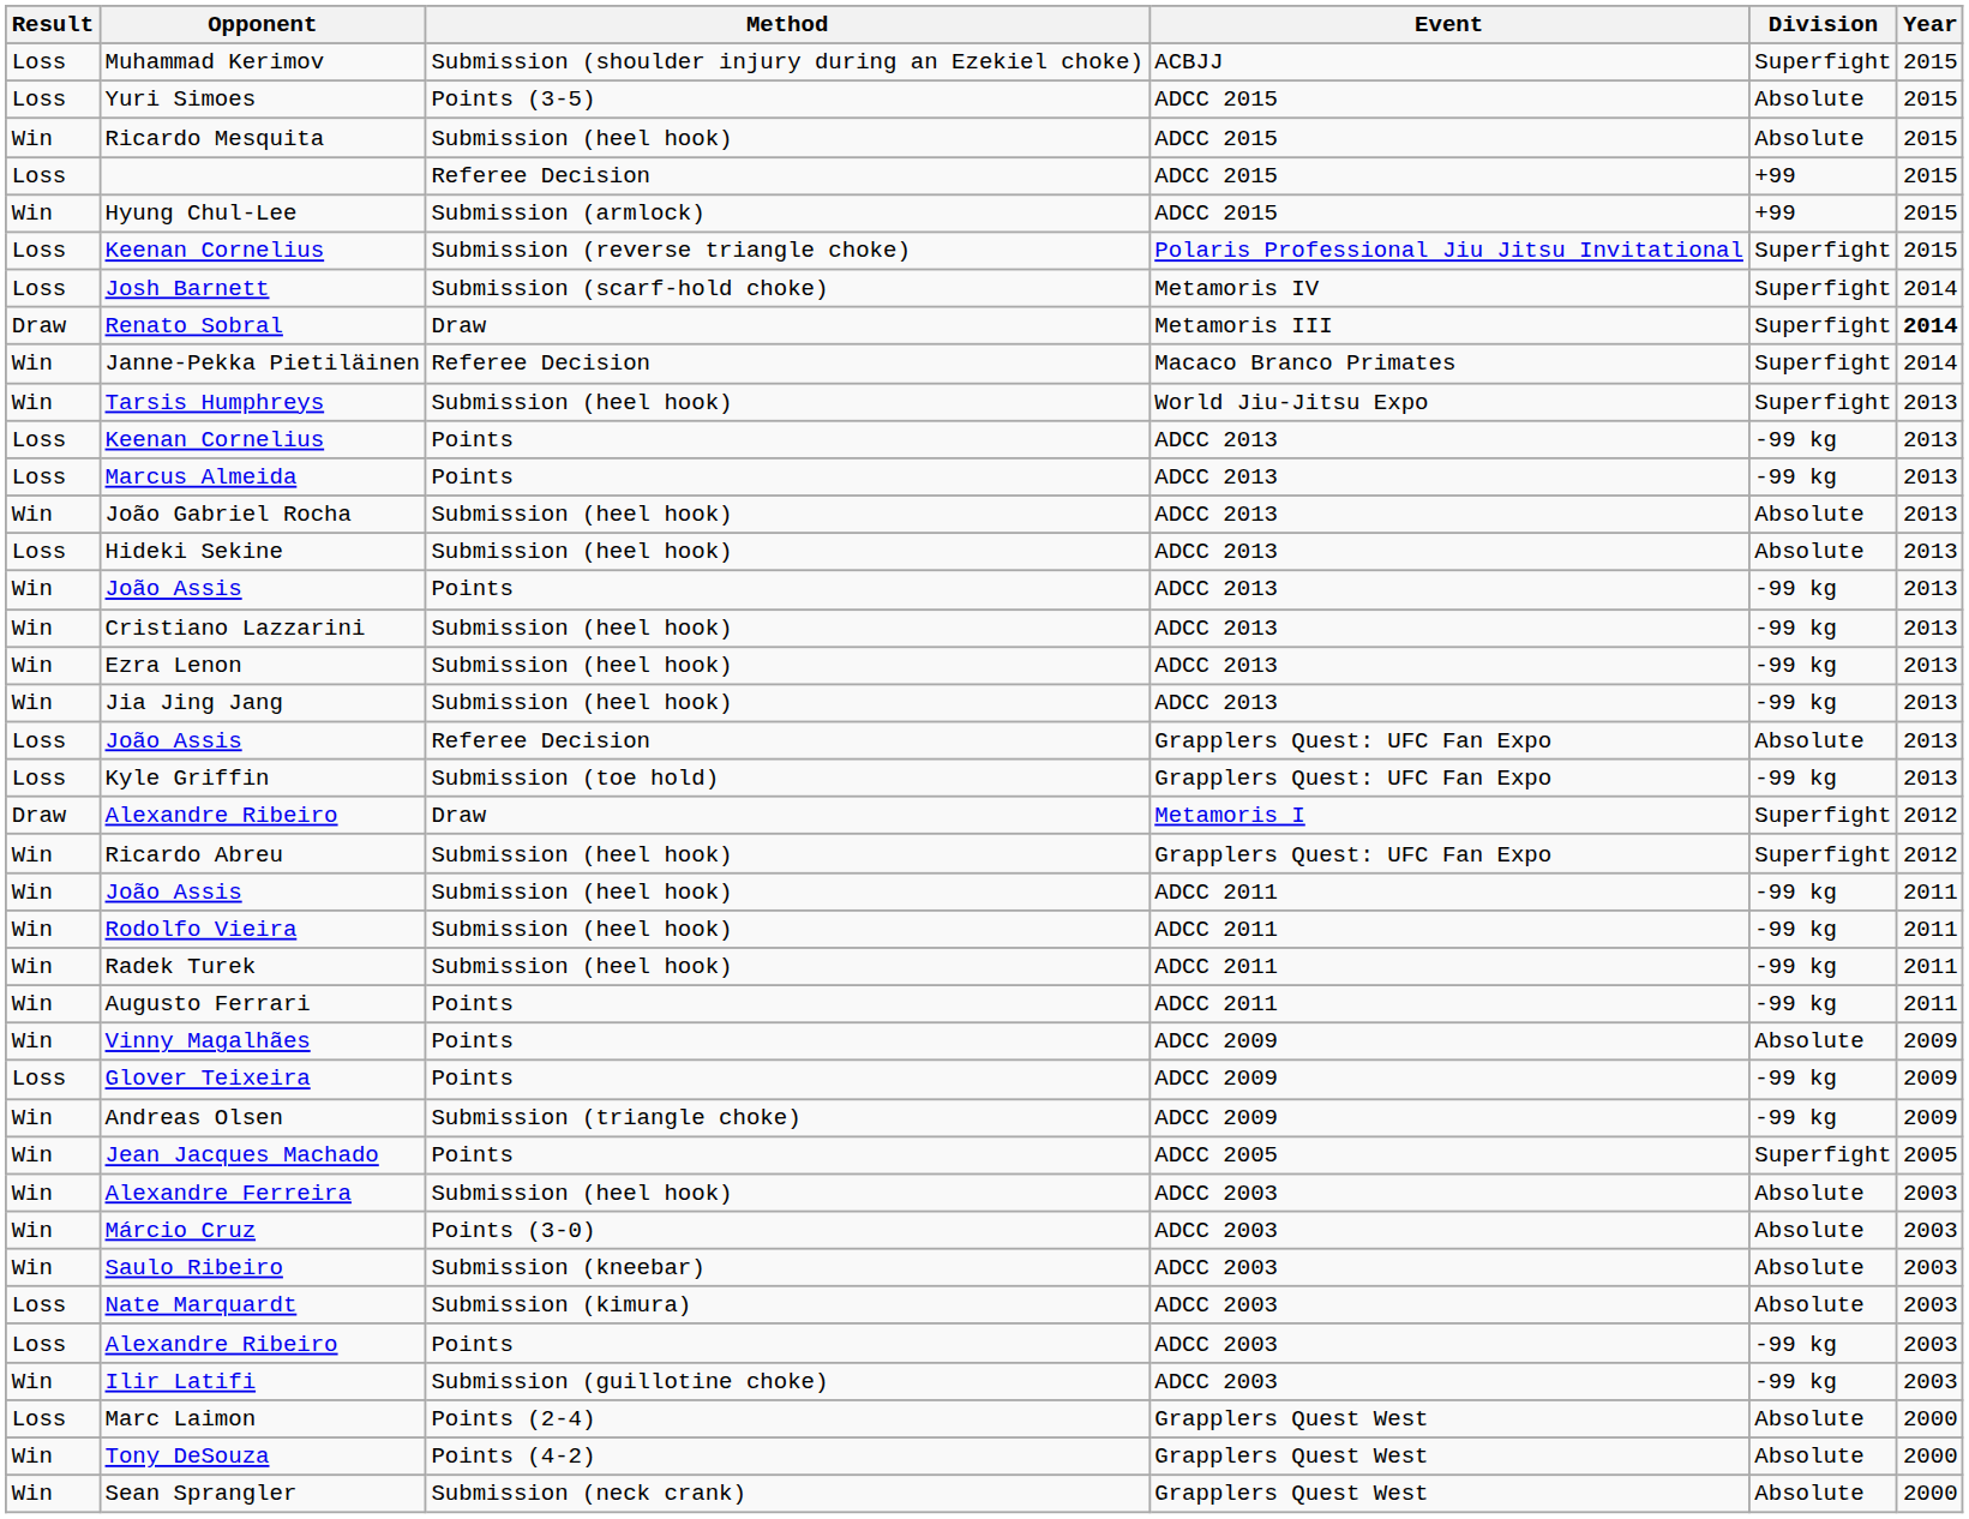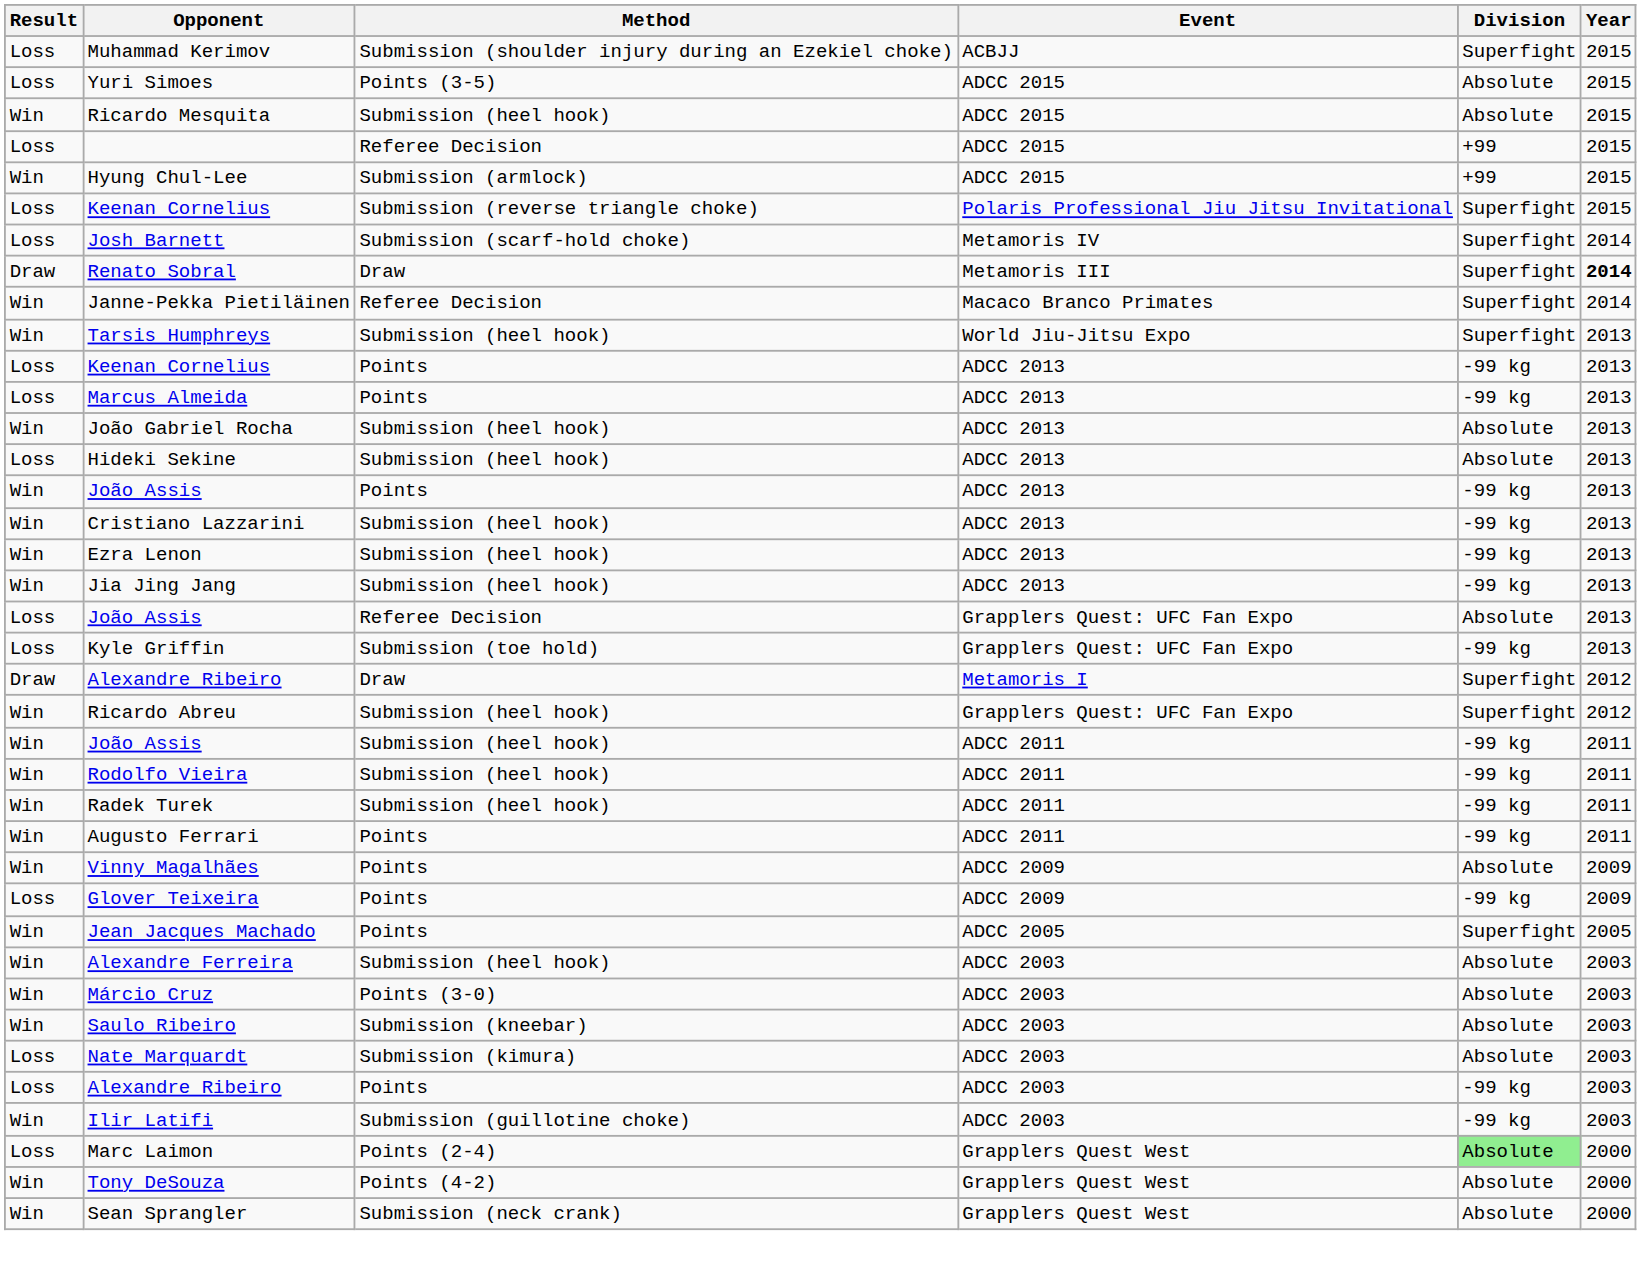 <table class="wikitable sortable" style="font-size:80%; text-align:left;">
 <tr>
 <th style="width:10pt;">Result</th>
 <th>Opponent</th>
 <th>Method</th>
 <th>Event</th>
 <th>Division</th>
 <th>Year</th>
 </tr>
 <tr>
 <td>Loss</td>
 <td> Muhammad Kerimov</td>
 <td>Submission (shoulder injury during an Ezekiel choke)</td>
 <td>ACBJJ</td>
 <td>Superfight</td>
 <td>2015</td>
 </tr>
 <tr>
 <td>Loss</td>
 <td> Yuri Simoes</td>
 <td>Points (3-5)</td>
 <td>ADCC 2015</td>
 <td>Absolute</td>
 <td>2015</td>
 </tr>
 <tr>
 <td>Win</td>
 <td> Ricardo Mesquita</td>
 <td>Submission (heel hook)</td>
 <td>ADCC 2015</td>
 <td>Absolute</td>
 <td>2015</td>
 </tr>
 <tr>
 <td>Loss</td>
 <td> </td>
 <td>Referee Decision</td>
 <td>ADCC 2015</td>
 <td>+99</td>
 <td>2015</td>
 </tr>
 <tr>
 <td>Win</td>
 <td> Hyung Chul-Lee</td>
 <td>Submission (armlock)</td>
 <td>ADCC 2015</td>
 <td>+99</td>
 <td>2015</td>
 </tr>
 <tr>
 <td>Loss</td>
 <td> <a href='#'>Keenan Cornelius</a></td>
 <td>Submission (reverse triangle choke)</td>
 <td><a href='#'>Polaris Professional Jiu Jitsu Invitational</a></td>
 <td>Superfight</td>
 <td>2015</td>
 </tr>
 <tr>
 <td>Loss</td>
 <td> <a href='#'>Josh Barnett</a></td>
 <td>Submission (scarf-hold choke)</td>
 <td>Metamoris IV</td>
 <td>Superfight</td>
 <td>2014</td>
 </tr>
 <tr>
 <td>Draw</td>
 <td> <a href='#'>Renato Sobral</a></td>
 <td>Draw</td>
 <td>Metamoris III</td>
 <td>Superfight</td>
 <td><strong>2014</strong></td>
 </tr>
 <tr>
 <td>Win</td>
 <td> Janne-Pekka Pietiläinen</td>
 <td>Referee Decision</td>
 <td>Macaco Branco Primates</td>
 <td>Superfight</td>
 <td>2014</td>
 </tr>
 <tr>
 <td>Win</td>
 <td> <a href='#'>Tarsis Humphreys</a></td>
 <td>Submission (heel hook)</td>
 <td>World Jiu-Jitsu Expo</td>
 <td>Superfight</td>
 <td>2013</td>
 </tr>
 <tr>
 <td>Loss</td>
 <td> <a href='#'>Keenan Cornelius</a></td>
 <td>Points</td>
 <td>ADCC 2013</td>
 <td>-99 kg</td>
 <td>2013</td>
 </tr>
 <tr>
 <td>Loss</td>
 <td> <a href='#'>Marcus Almeida</a></td>
 <td>Points</td>
 <td>ADCC 2013</td>
 <td>-99 kg</td>
 <td>2013</td>
 </tr>
 <tr>
 <td>Win</td>
 <td> João Gabriel Rocha</td>
 <td>Submission (heel hook)</td>
 <td>ADCC 2013</td>
 <td>Absolute</td>
 <td>2013</td>
 </tr>
 <tr>
 <td>Loss</td>
 <td> Hideki Sekine</td>
 <td>Submission (heel hook)</td>
 <td>ADCC 2013</td>
 <td>Absolute</td>
 <td>2013</td>
 </tr>
 <tr>
 <td>Win</td>
 <td> <a href='#'>João Assis</a></td>
 <td>Points</td>
 <td>ADCC 2013</td>
 <td>-99 kg</td>
 <td>2013</td>
 </tr>
 <tr>
 <td>Win</td>
 <td> Cristiano Lazzarini</td>
 <td>Submission (heel hook)</td>
 <td>ADCC 2013</td>
 <td>-99 kg</td>
 <td>2013</td>
 </tr>
 <tr>
 <td>Win</td>
 <td> Ezra Lenon</td>
 <td>Submission (heel hook)</td>
 <td>ADCC 2013</td>
 <td>-99 kg</td>
 <td>2013</td>
 </tr>
 <tr>
 <td>Win</td>
 <td> Jia Jing Jang</td>
 <td>Submission (heel hook)</td>
 <td>ADCC 2013</td>
 <td>-99 kg</td>
 <td>2013</td>
 </tr>
 <tr>
 <td>Loss</td>
 <td> <a href='#'>João Assis</a></td>
 <td>Referee Decision</td>
 <td>Grapplers Quest: UFC Fan Expo</td>
 <td>Absolute</td>
 <td>2013</td>
 </tr>
 <tr>
 <td>Loss</td>
 <td> Kyle Griffin</td>
 <td>Submission (toe hold)</td>
 <td>Grapplers Quest: UFC Fan Expo</td>
 <td>-99 kg</td>
 <td>2013</td>
 </tr>
 <tr>
 <td>Draw</td>
 <td> <a href='#'>Alexandre Ribeiro</a></td>
 <td>Draw</td>
 <td><a href='#'>Metamoris I</a></td>
 <td>Superfight</td>
 <td>2012</td>
 </tr>
 <tr>
 <td>Win</td>
 <td> Ricardo Abreu</td>
 <td>Submission (heel hook)</td>
 <td>Grapplers Quest: UFC Fan Expo</td>
 <td>Superfight</td>
 <td>2012</td>
 </tr>
 <tr>
 <td>Win</td>
 <td> <a href='#'>João Assis</a></td>
 <td>Submission (heel hook)</td>
 <td>ADCC 2011</td>
 <td>-99 kg</td>
 <td>2011</td>
 </tr>
 <tr>
 <td>Win</td>
 <td> <a href='#'>Rodolfo Vieira</a></td>
 <td>Submission (heel hook)</td>
 <td>ADCC 2011</td>
 <td>-99 kg</td>
 <td>2011</td>
 </tr>
 <tr>
 <td>Win</td>
 <td> Radek Turek</td>
 <td>Submission (heel hook)</td>
 <td>ADCC 2011</td>
 <td>-99 kg</td>
 <td>2011</td>
 </tr>
 <tr>
 <td>Win</td>
 <td> Augusto Ferrari</td>
 <td>Points</td>
 <td>ADCC 2011</td>
 <td>-99 kg</td>
 <td>2011</td>
 </tr>
 <tr>
 <td>Win</td>
 <td> <a href='#'>Vinny Magalhães</a></td>
 <td>Points</td>
 <td>ADCC 2009</td>
 <td>Absolute</td>
 <td>2009</td>
 </tr>
 <tr>
 <td>Loss</td>
 <td> <a href='#'>Glover Teixeira</a></td>
 <td>Points</td>
 <td>ADCC 2009</td>
 <td>-99 kg</td>
 <td>2009</td>
 </tr>
 <tr>
 <td>Win</td>
-<td> Andreas Olsen</td>
-<td>Submission (triangle choke)</td>
-<td>ADCC 2009</td>
-<td>-99 kg</td>
-<td>2009</td>
-</tr>
-<tr>
-<td>Win</td>
 <td> <a href='#'>Jean Jacques Machado</a></td>
 <td>Points</td>
 <td>ADCC 2005</td>
 <td>Superfight</td>
 <td>2005</td>
 </tr>
 <tr>
 <td>Win</td>
 <td> <a href='#'>Alexandre Ferreira</a></td>
 <td>Submission (heel hook)</td>
 <td>ADCC 2003</td>
 <td>Absolute</td>
 <td>2003</td>
 </tr>
 <tr>
 <td>Win</td>
 <td> <a href='#'>Márcio Cruz</a></td>
 <td>Points (3-0)</td>
 <td>ADCC 2003</td>
 <td>Absolute</td>
 <td>2003</td>
 </tr>
 <tr>
 <td>Win</td>
 <td> <a href='#'>Saulo Ribeiro</a></td>
 <td>Submission (kneebar)</td>
 <td>ADCC 2003</td>
 <td>Absolute</td>
 <td>2003</td>
 </tr>
 <tr>
 <td>Loss</td>
 <td> <a href='#'>Nate Marquardt</a></td>
 <td>Submission (kimura)</td>
 <td>ADCC 2003</td>
 <td>Absolute</td>
 <td>2003</td>
 </tr>
 <tr>
 <td>Loss</td>
 <td> <a href='#'>Alexandre Ribeiro</a></td>
 <td>Points</td>
 <td>ADCC 2003</td>
 <td>-99 kg</td>
 <td>2003</td>
 </tr>
 <tr>
 <td>Win</td>
 <td> <a href='#'>Ilir Latifi</a></td>
 <td>Submission (guillotine choke)</td>
 <td>ADCC 2003</td>
 <td>-99 kg</td>
 <td>2003</td>
 </tr>
 <tr>
 <td>Loss</td>
 <td> Marc Laimon</td>
 <td>Points (2-4)</td>
 <td>Grapplers Quest West</td>
-<td>Absolute</td>
+<td style="background: lightgreen;">Absolute</td>
 <td>2000</td>
 </tr>
 <tr>
 <td>Win</td>
 <td> <a href='#'>Tony DeSouza</a></td>
 <td>Points (4-2)</td>
 <td>Grapplers Quest West</td>
 <td>Absolute</td>
 <td>2000</td>
 </tr>
 <tr>
 <td>Win</td>
 <td> Sean Sprangler</td>
 <td>Submission (neck crank)</td>
 <td>Grapplers Quest West</td>
 <td>Absolute</td>
 <td>2000</td>
 </tr>
 </table>
